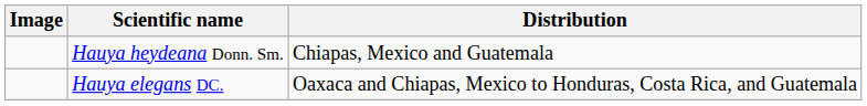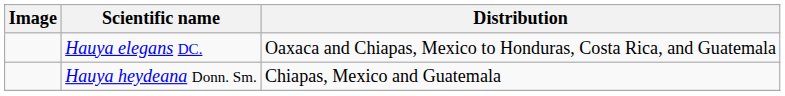 <table class="wikitable">
 <tr>
 <th>Image</th>
 <th>Scientific name</th>
 <th>Distribution</th>
 </tr>
 <tr>
 <td></td>
+<td><em><a href='#'>Hauya elegans</a></em> <small><a href='#'>DC.</a></small></td>
+<td>Oaxaca and Chiapas, Mexico to Honduras, Costa Rica, and Guatemala</td>
+</tr>
+<tr>
+<td></td>
 <td><em><a href='#'>Hauya heydeana</a></em> <small>Donn. Sm.</small></td>
 <td>Chiapas, Mexico and Guatemala</td>
 </tr>
 <tr>
-<td></td>
-<td><em><a href='#'>Hauya elegans</a></em> <small><a href='#'>DC.</a></small></td>
-<td>Oaxaca and Chiapas, Mexico to Honduras, Costa Rica, and Guatemala</td>
-</tr>
-<tr>
 </tr>
 </table>
